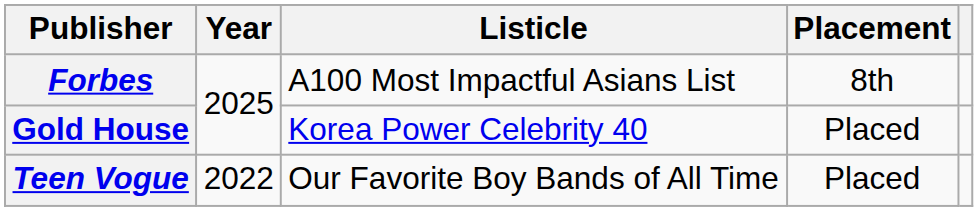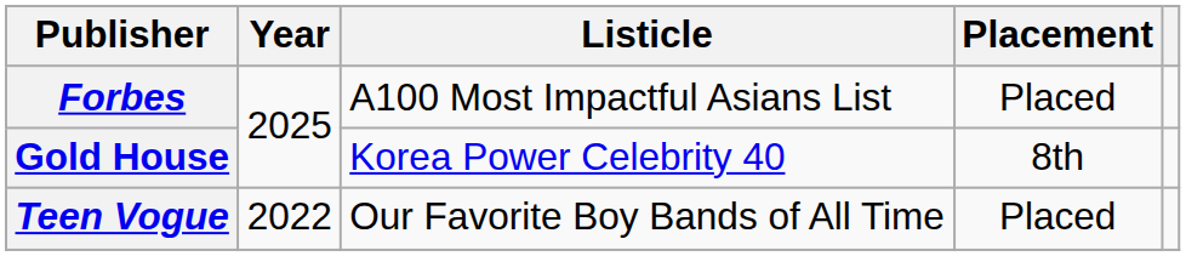 <table class="wikitable plainrowheaders sortable" style="text-align:center">
 <tr>
 <th scope="col">Publisher</th>
 <th scope="col">Year</th>
 <th scope="col">Listicle</th>
 <th scope="col">Placement</th>
 <th scope="col" class="unsortable"></th>
 </tr>
 <tr>
 <th scope="row"><em><a href='#'>Forbes</a></em></th>
 <td rowspan="2">2025</td>
 <td style="text-align:left">A100 Most Impactful Asians List</td>
-<td style="text-align:center">8th</td>
+<td style="text-align:center">Placed</td>
 <td></td>
 </tr>
 <tr>
 <th scope="row"><a href='#'>Gold House</a></th>
 <td style="text-align:left"><a href='#'>Korea Power Celebrity 40</a></td>
-<td style="text-align:center">Placed</td>
+<td style="text-align:center">8th</td>
 <td></td>
 </tr>
 <tr>
 <th scope="row"><em><a href='#'>Teen Vogue</a></em></th>
 <td>2022</td>
 <td style="text-align:left">Our Favorite Boy Bands of All Time</td>
 <td style="text-align:center">Placed</td>
 <td></td>
 </tr>
 </table>
